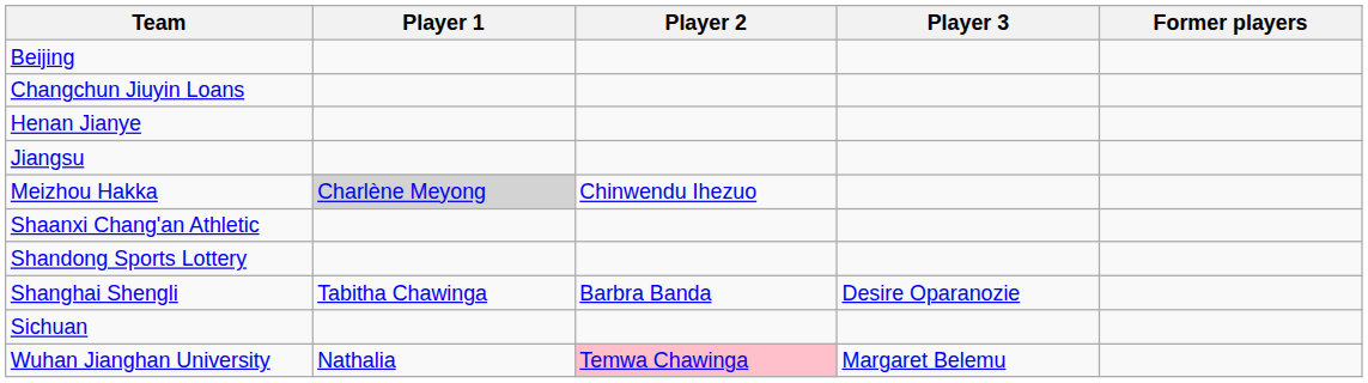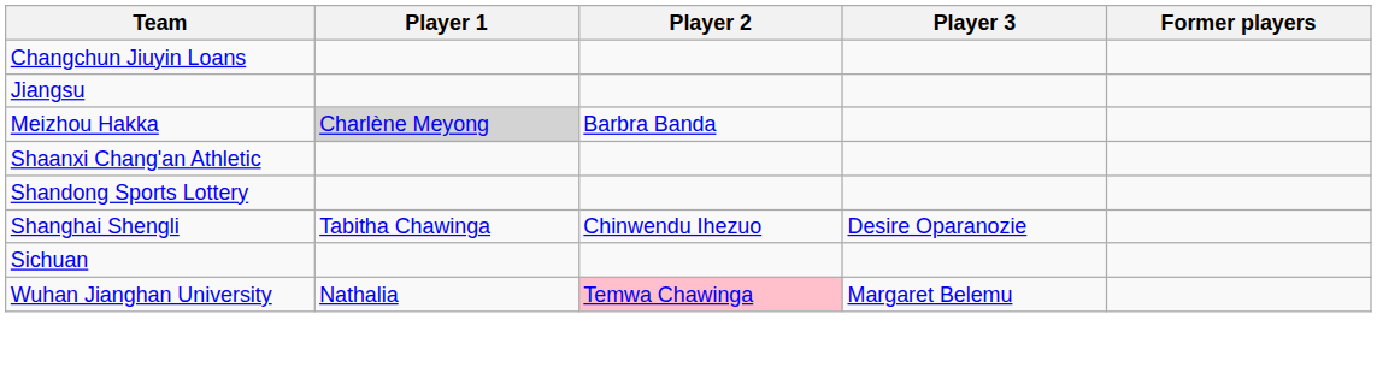 <table class="wikitable" style="font-size:90%;">
 <tr>
 <th width="200">Team</th>
 <th width="170">Player 1</th>
 <th width="170">Player 2</th>
 <th width="170">Player 3</th>
 <th width="170">Former players</th>
 </tr>
 <tr>
-<td><a href='#'>Beijing</a></td>
-<td></td>
-<td></td>
-<td></td>
-<td></td>
-</tr>
-<tr>
 <td><a href='#'>Changchun Jiuyin Loans</a></td>
-<td></td>
-<td></td>
-<td></td>
-<td></td>
-</tr>
-<tr>
-<td><a href='#'>Henan Jianye</a></td>
 <td></td>
 <td></td>
 <td></td>
 <td></td>
 </tr>
 <tr>
 <td><a href='#'>Jiangsu</a></td>
 <td></td>
 <td></td>
 <td></td>
 <td></td>
 </tr>
 <tr>
 <td><a href='#'>Meizhou Hakka</a></td>
 <td style="background: lightgrey;"> <a href='#'>Charlène Meyong</a></td>
-<td> <a href='#'>Chinwendu Ihezuo</a></td>
+<td> <a href='#'>Barbra Banda</a></td>
 <td></td>
 <td></td>
 </tr>
 <tr>
 <td><a href='#'>Shaanxi Chang'an Athletic</a></td>
 <td></td>
 <td></td>
 <td></td>
 <td></td>
 </tr>
 <tr>
 <td><a href='#'>Shandong Sports Lottery</a></td>
 <td></td>
 <td></td>
 <td></td>
 <td></td>
 </tr>
 <tr>
 <td><a href='#'>Shanghai Shengli</a></td>
 <td> <a href='#'>Tabitha Chawinga</a></td>
-<td> <a href='#'>Barbra Banda</a></td>
+<td> <a href='#'>Chinwendu Ihezuo</a></td>
 <td> <a href='#'>Desire Oparanozie</a></td>
 <td></td>
 </tr>
 <tr>
 <td><a href='#'>Sichuan</a></td>
 <td></td>
 <td></td>
 <td></td>
 <td></td>
 </tr>
 <tr>
 <td><a href='#'>Wuhan Jianghan University</a></td>
 <td> <a href='#'>Nathalia</a></td>
 <td style="background: pink;"> <a href='#'>Temwa Chawinga</a></td>
 <td> <a href='#'>Margaret Belemu</a></td>
 <td></td>
 </tr>
 </table>
